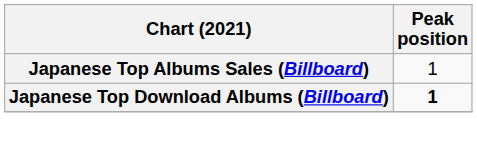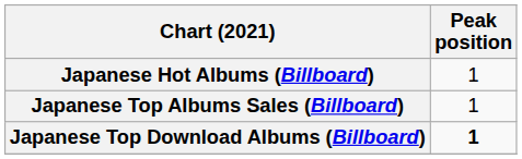 <table class="wikitable plainrowheaders" style="text-align:center">
 <tr>
 <th scope="col">Chart (2021)</th>
 <th scope="col">Peak<br>position</th>
+</tr>
+<tr>
+<th scope="row">Japanese Hot Albums (<em><a href='#'>Billboard</a></em>)</th>
+<td>1</td>
 </tr>
 <tr>
 <th scope="row">Japanese Top Albums Sales (<em><a href='#'>Billboard</a></em>)</th>
 <td>1</td>
 </tr>
 <tr>
 <th scope="row">Japanese Top Download Albums (<em><a href='#'>Billboard</a></em>)</th>
 <td><strong>1</strong></td>
 </tr>
 <tr>
 </tr>
 </table>
